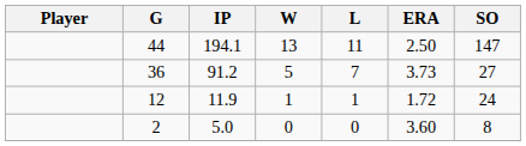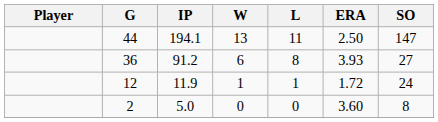 <table class="wikitable sortable">
 <tr>
 <th bgcolor="#DDDDFF" width="16%">Player</th>
 <th bgcolor="#DDDDFF" width="9%">G</th>
 <th bgcolor="#DDDDFF" width="9%">IP</th>
 <th bgcolor="#DDDDFF" width="9%">W</th>
 <th bgcolor="#DDDDFF" width="9%">L</th>
 <th bgcolor="#DDDDFF" width="9%">ERA</th>
 <th bgcolor="#DDDDFF" width="9%">SO</th>
 </tr>
 <tr align="center">
 <td></td>
 <td>44</td>
 <td>194.1</td>
 <td>13</td>
 <td>11</td>
 <td>2.50</td>
 <td>147</td>
 </tr>
 <tr align="center">
 <td></td>
 <td>36</td>
 <td>91.2</td>
-<td>5</td>
-<td>7</td>
-<td>3.73</td>
+<td>6</td>
+<td>8</td>
+<td>3.93</td>
 <td>27</td>
 </tr>
 <tr align="center">
 <td></td>
 <td>12</td>
 <td>11.9</td>
 <td>1</td>
 <td>1</td>
 <td>1.72</td>
 <td>24</td>
 </tr>
 <tr align="center">
 <td></td>
 <td>2</td>
 <td>5.0</td>
 <td>0</td>
 <td>0</td>
 <td>3.60</td>
 <td>8</td>
 </tr>
 <tr align="center">
 </tr>
 </table>
